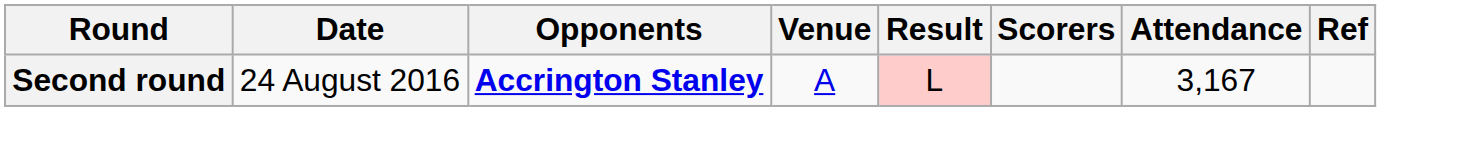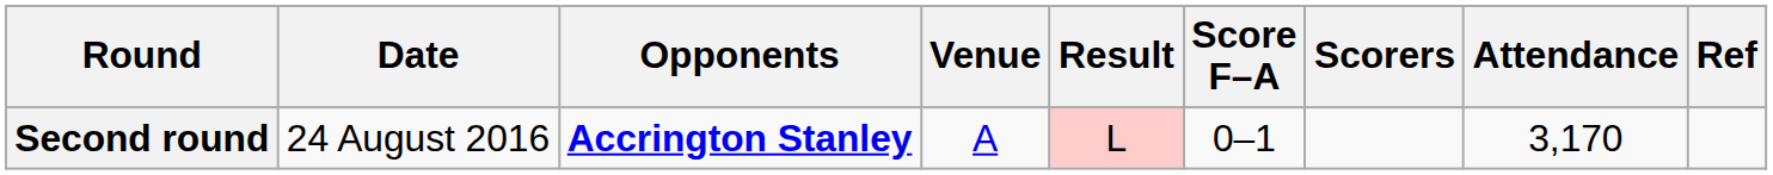 <table class="wikitable plainrowheaders" style="text-align:center">
 <tr>
 <th scope="col">Round</th>
 <th scope="col">Date</th>
 <th scope="col">Opponents</th>
 <th scope="col">Venue</th>
 <th scope="col">Result</th>
+<th scope="col">Score<br>F–A</th>
 <th scope="col" class="unsortable">Scorers</th>
 <th scope="col">Attendance</th>
 <th scope="col" class="unsortable">Ref</th>
 </tr>
 <tr>
 <th scope="row">Second round</th>
 <td>24 August 2016</td>
 <td align="left"><strong><a href='#'>Accrington Stanley</a></strong></td>
 <td><a href='#'>A</a></td>
 <td bgcolor="#ffcccc">L</td>
+<td>0–1<br> </td>
 <td></td>
-<td>3,167</td>
+<td>3,170</td>
 <td></td>
 </tr>
 </table>
